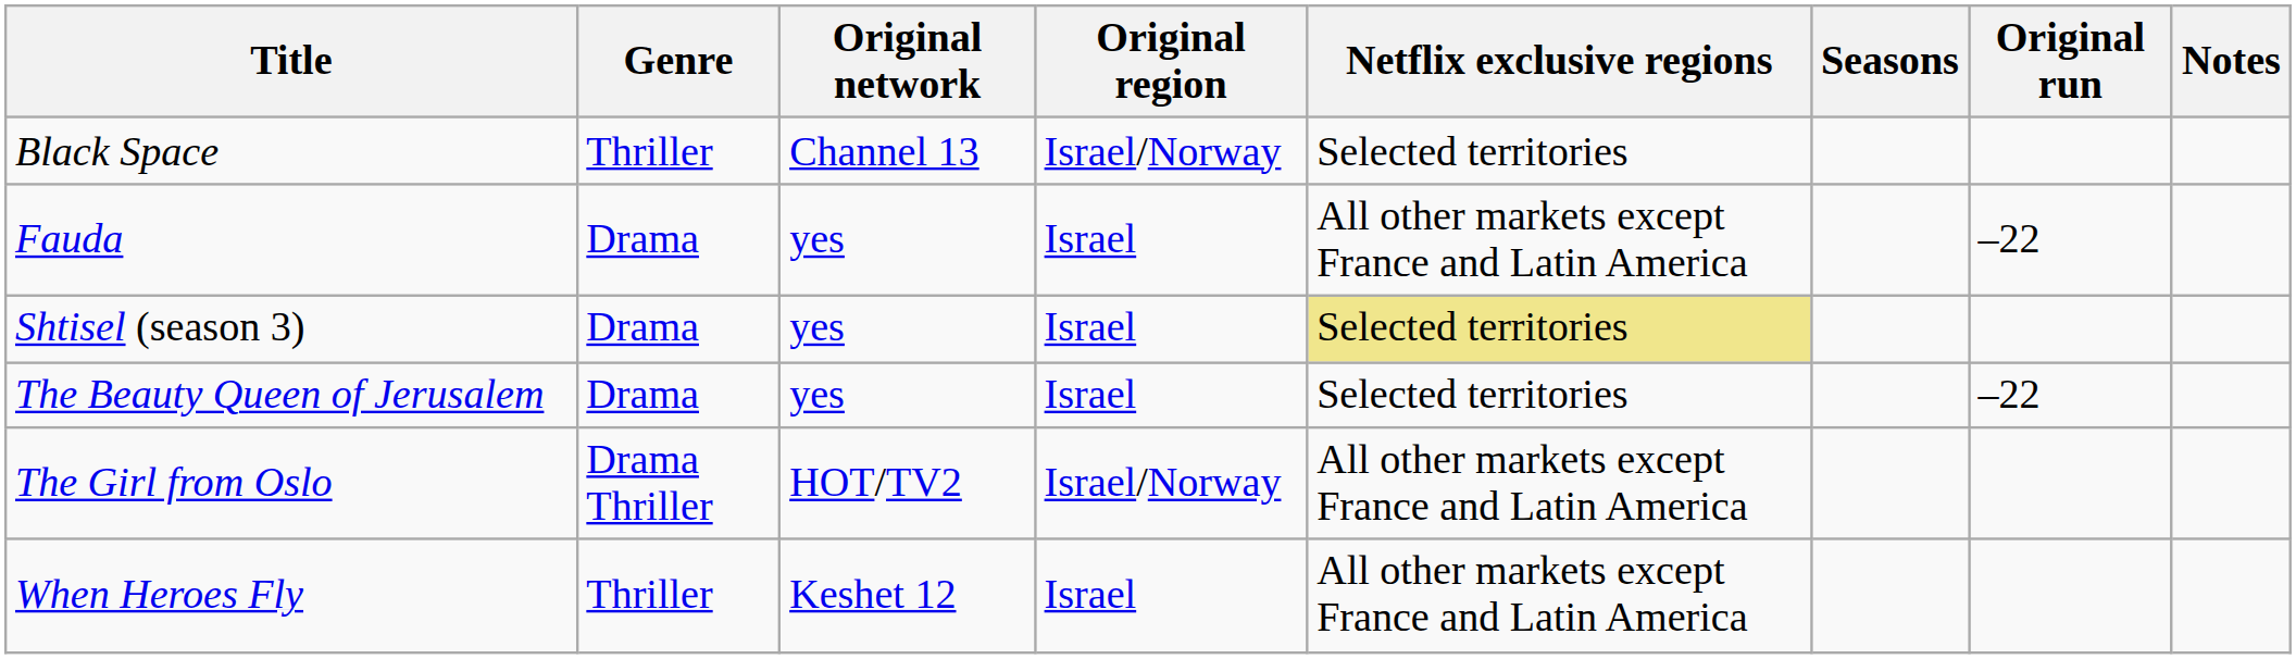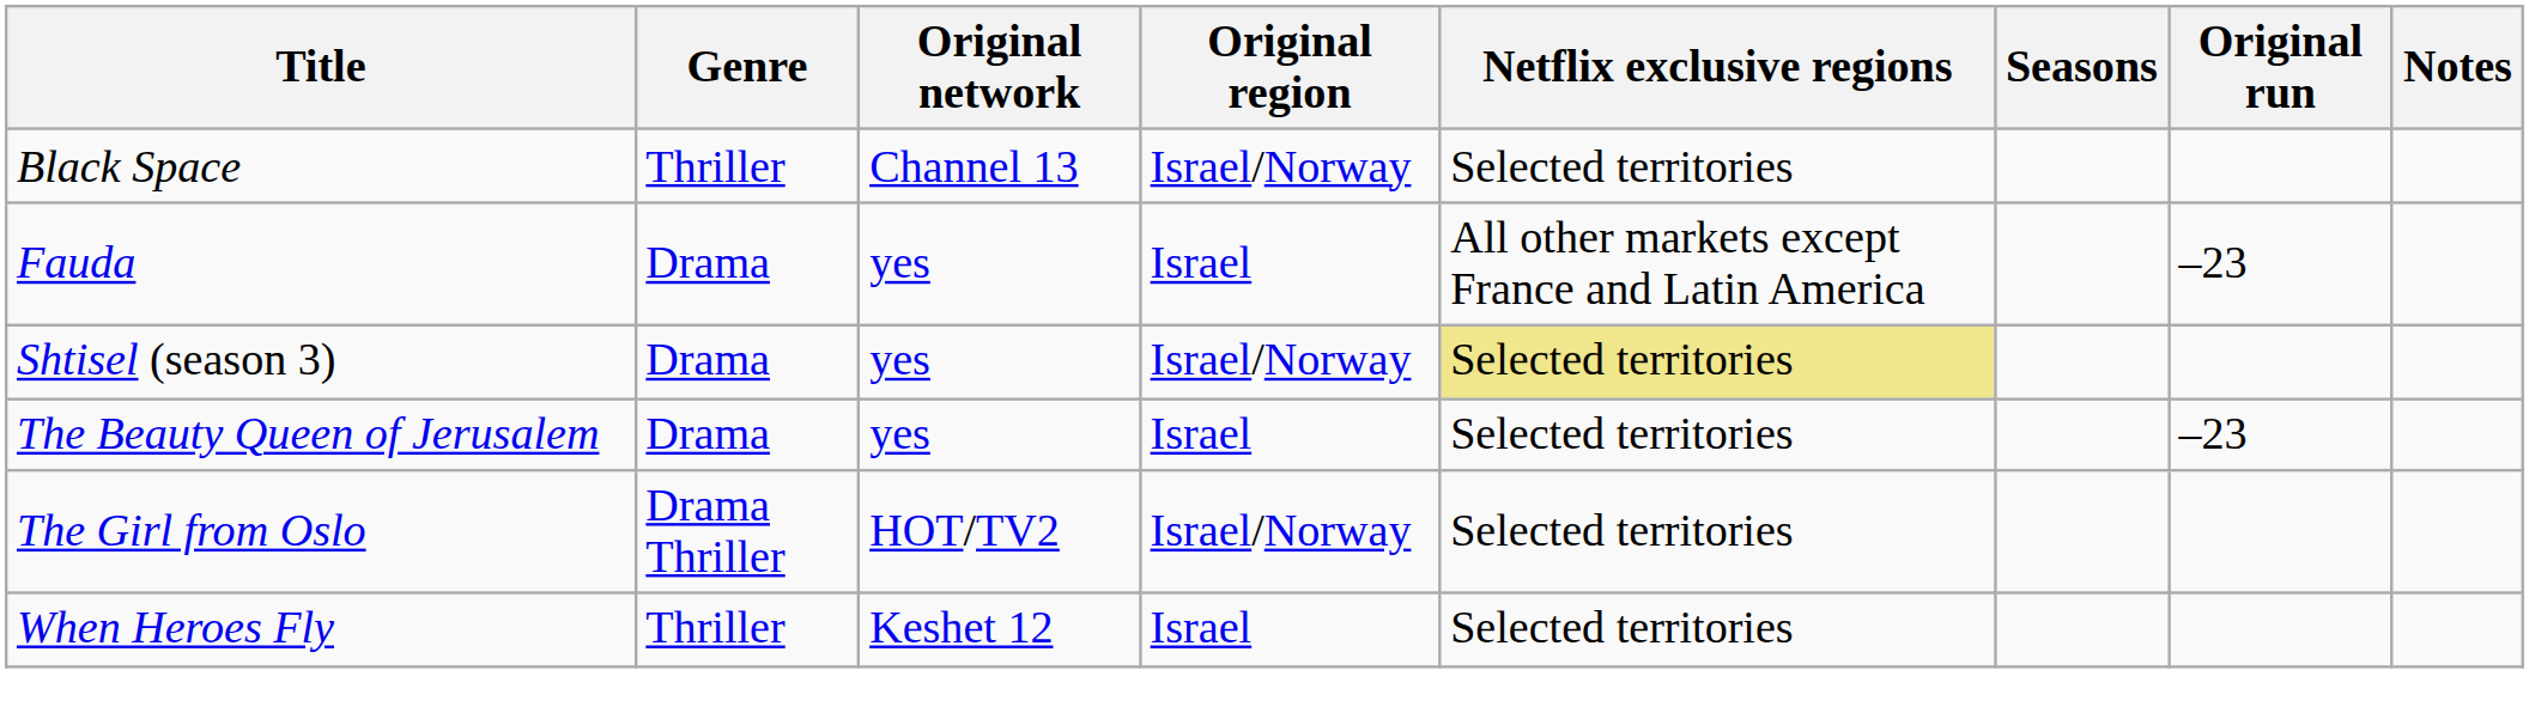 <table class="wikitable sortable" style="width:100%;">
 <tr>
 <th scope="col" style="width:25%;">Title</th>
 <th>Genre</th>
 <th>Original network</th>
 <th>Original region</th>
 <th>Netflix exclusive regions</th>
 <th>Seasons</th>
 <th>Original run</th>
 <th>Notes</th>
 </tr>
 <tr>
 <td><em>Black Space</em></td>
 <td><a href='#'>Thriller</a></td>
 <td><a href='#'>Channel 13</a></td>
 <td><a href='#'>Israel</a>/<a href='#'>Norway</a></td>
 <td>Selected territories</td>
 <td></td>
 <td></td>
 <td></td>
 </tr>
 <tr>
 <td><em><a href='#'>Fauda</a></em></td>
 <td><a href='#'>Drama</a></td>
 <td><a href='#'>yes</a></td>
 <td><a href='#'>Israel</a></td>
 <td>All other markets except France and Latin America</td>
 <td></td>
-<td>–22</td>
+<td>–23</td>
 <td></td>
 </tr>
 <tr>
 <td><em><a href='#'>Shtisel</a></em> (season 3)</td>
 <td><a href='#'>Drama</a></td>
 <td><a href='#'>yes</a></td>
-<td><a href='#'>Israel</a></td>
+<td><a href='#'>Israel</a>/<a href='#'>Norway</a></td>
 <td style="background: khaki;">Selected territories</td>
 <td></td>
 <td></td>
 <td></td>
 </tr>
 <tr>
 <td><em><a href='#'>The Beauty Queen of Jerusalem</a></em></td>
 <td><a href='#'>Drama</a></td>
 <td><a href='#'>yes</a></td>
 <td><a href='#'>Israel</a></td>
 <td>Selected territories</td>
 <td></td>
-<td>–22</td>
+<td>–23</td>
 <td></td>
 </tr>
 <tr>
 <td><em><a href='#'>The Girl from Oslo</a></em></td>
 <td><a href='#'>Drama</a> <a href='#'>Thriller</a></td>
 <td><a href='#'>HOT</a>/<a href='#'>TV2</a></td>
 <td><a href='#'>Israel</a>/<a href='#'>Norway</a></td>
-<td>All other markets except France and Latin America</td>
+<td>Selected territories</td>
 <td></td>
 <td></td>
 <td></td>
 </tr>
 <tr>
 <td><em><a href='#'>When Heroes Fly</a></em></td>
 <td><a href='#'>Thriller</a></td>
 <td><a href='#'>Keshet 12</a></td>
 <td><a href='#'>Israel</a></td>
-<td>All other markets except France and Latin America</td>
+<td>Selected territories</td>
 <td></td>
 <td></td>
 <td></td>
 </tr>
 </table>
